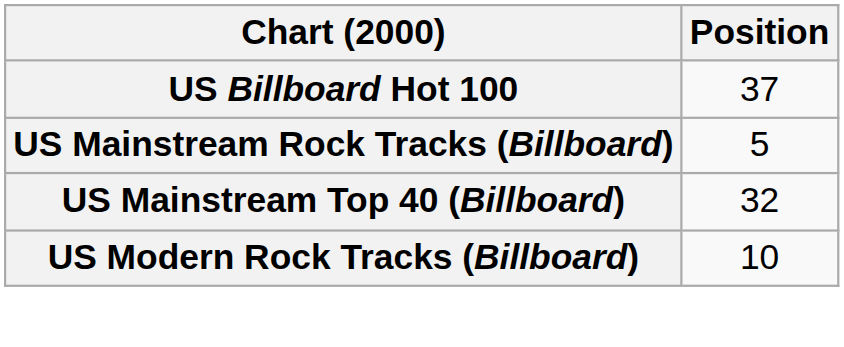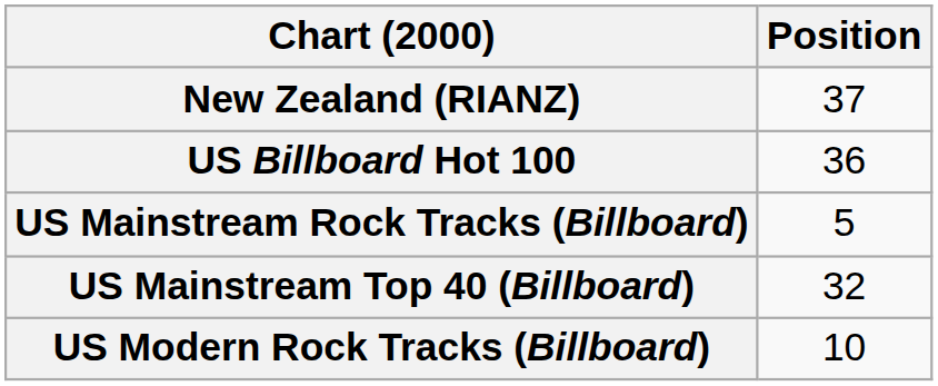 <table class="wikitable sortable plainrowheaders" style="text-align:center">
 <tr>
 <th>Chart (2000)</th>
 <th>Position</th>
 </tr>
 <tr>
+<th scope="row">New Zealand (RIANZ)</th>
+<td>37</td>
+</tr>
+<tr>
 <th scope="row">US <em>Billboard</em> Hot 100</th>
-<td>37</td>
+<td>36</td>
 </tr>
 <tr>
 <th scope="row">US Mainstream Rock Tracks (<em>Billboard</em>)</th>
 <td>5</td>
 </tr>
 <tr>
 <th scope="row">US Mainstream Top 40 (<em>Billboard</em>)</th>
 <td>32</td>
 </tr>
 <tr>
 <th scope="row">US Modern Rock Tracks (<em>Billboard</em>)</th>
 <td>10</td>
 </tr>
 </table>
